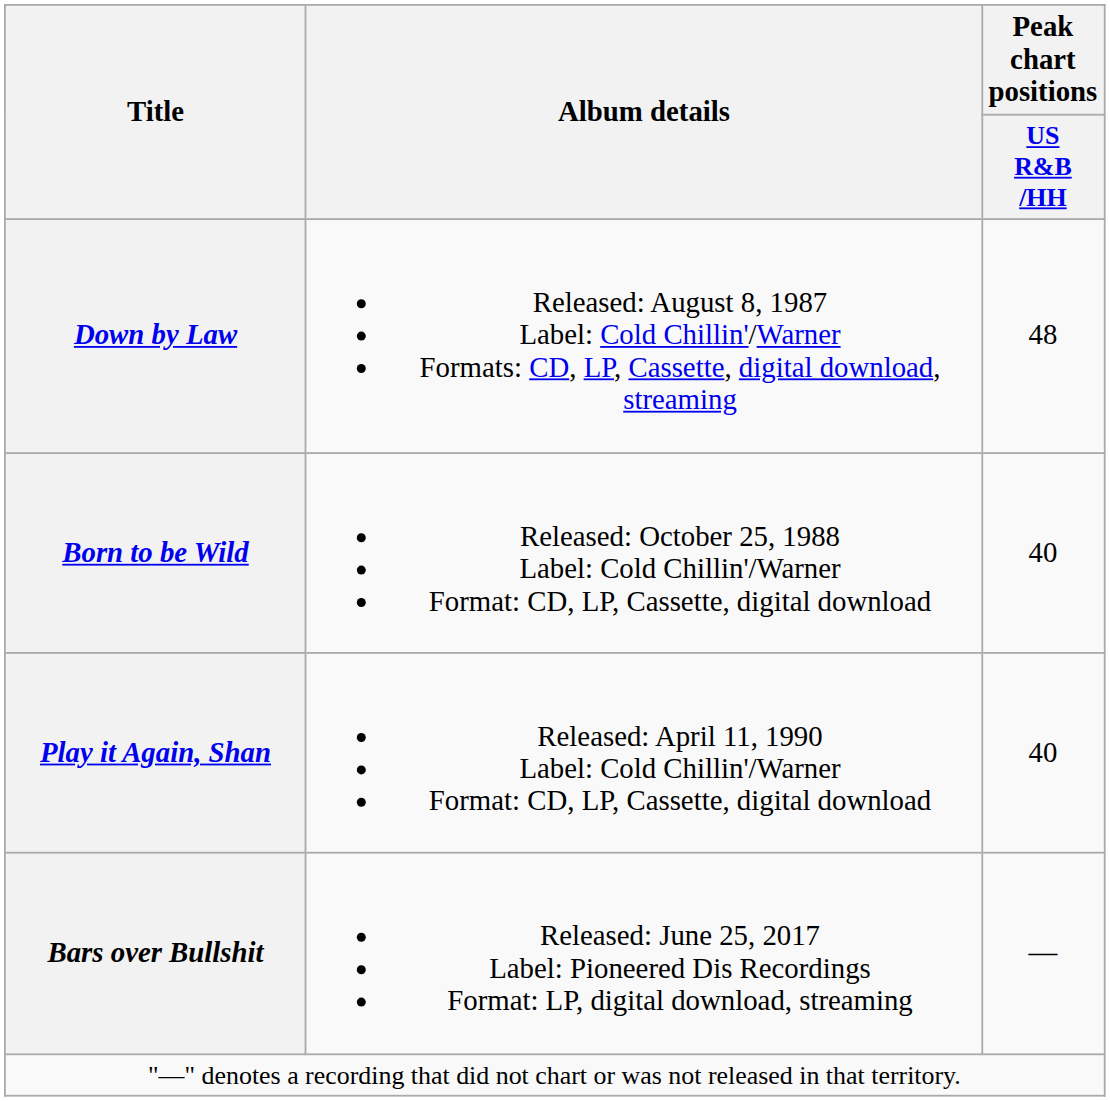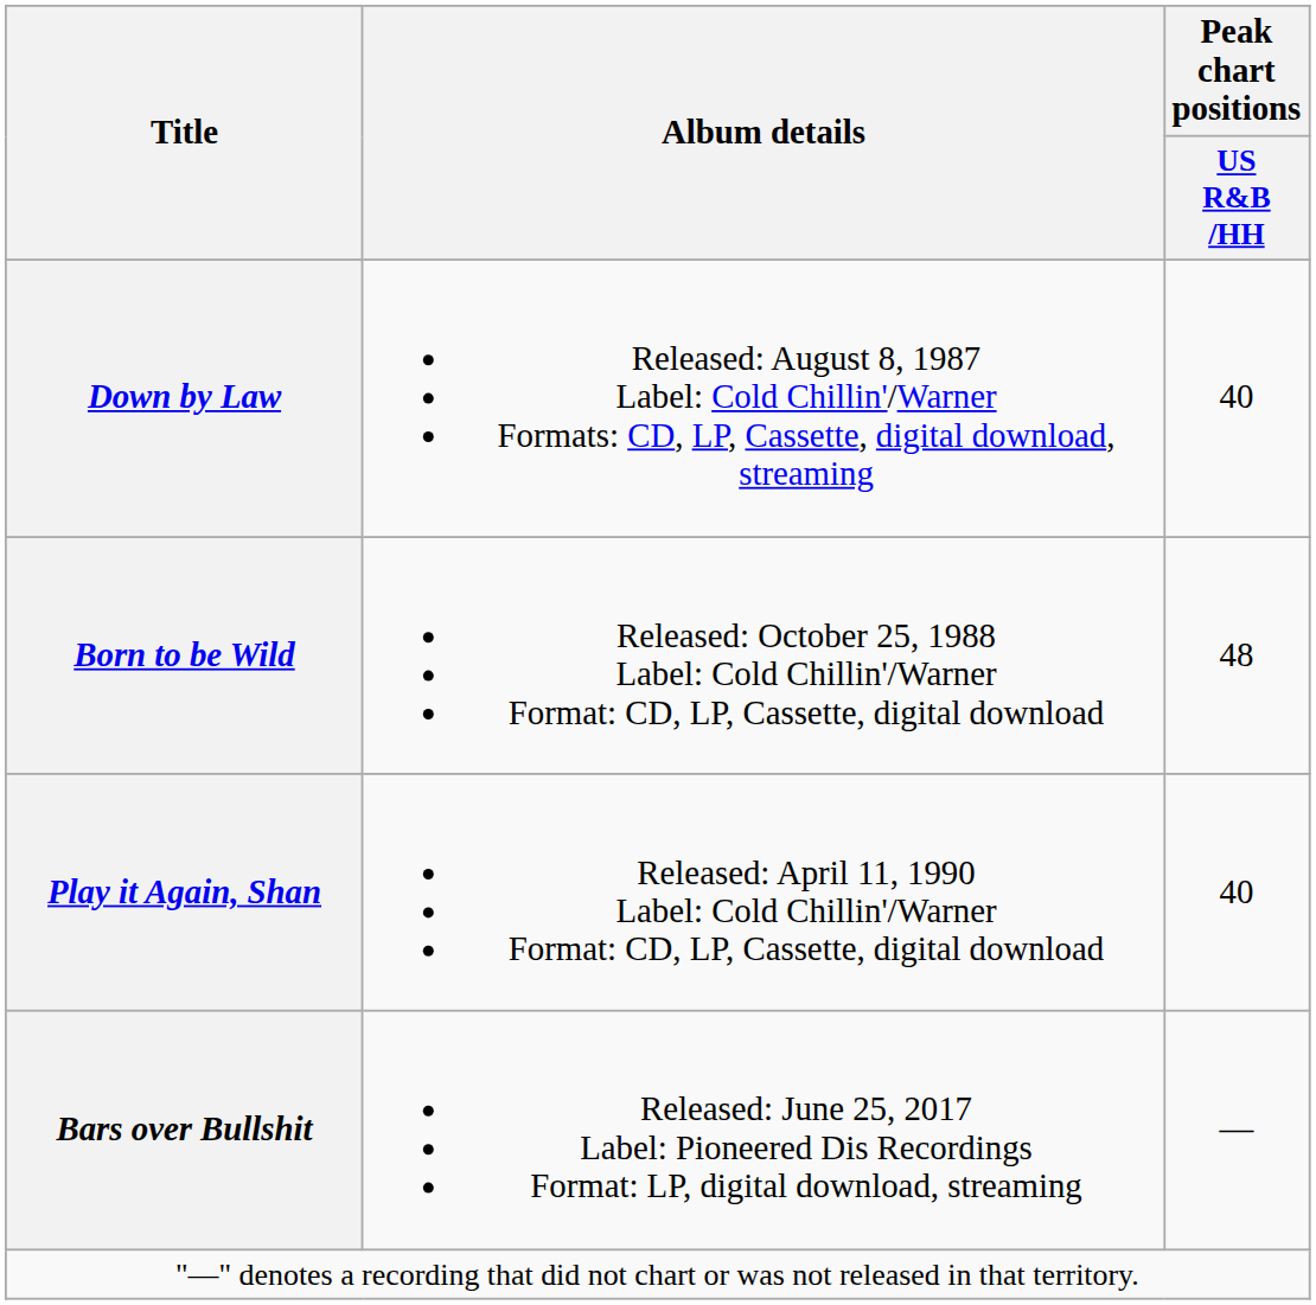 <table class="wikitable plainrowheaders" style="text-align:center;" border="1">
 <tr>
 <th scope="col" rowspan="2" style="width:10em;">Title</th>
 <th scope="col" rowspan="2" style="width:23em;">Album details</th>
 <th scope="col" colspan="3">Peak chart positions</th>
 </tr>
 <tr>
 <th scope="col" style="width:3em;font-size:90%;"><a href='#'>US<br>R&B<br>/HH</a><br></th>
 </tr>
 <tr>
 <th scope="row"><em><a href='#'>Down by Law</a></em></th>
 <td><br><ul><li>Released: August 8, 1987</li><li>Label: <a href='#'>Cold Chillin'</a>/<a href='#'>Warner</a></li><li>Formats: <a href='#'>CD</a>, <a href='#'>LP</a>, <a href='#'>Cassette</a>, <a href='#'>digital download</a>, <a href='#'>streaming</a></li></ul></td>
-<td>48</td>
+<td>40</td>
 </tr>
 <tr>
 <th scope="row"><em><a href='#'>Born to be Wild</a></em></th>
 <td><br><ul><li>Released: October 25, 1988</li><li>Label: Cold Chillin'/Warner</li><li>Format: CD, LP, Cassette, digital download</li></ul></td>
-<td>40</td>
+<td>48</td>
 </tr>
 <tr>
 <th scope="row"><em><a href='#'>Play it Again, Shan</a></em></th>
 <td><br><ul><li>Released: April 11, 1990</li><li>Label: Cold Chillin'/Warner</li><li>Format: CD, LP, Cassette, digital download</li></ul></td>
 <td>40</td>
 </tr>
 <tr>
 <th scope="row"><em>Bars over Bullshit</em></th>
 <td><br><ul><li>Released: June 25, 2017</li><li>Label: Pioneered Dis Recordings</li><li>Format: LP, digital download, streaming</li></ul></td>
 <td>—</td>
 </tr>
 <tr>
 <td colspan="15" style="font-size:90%">"—" denotes a recording that did not chart or was not released in that territory.</td>
 </tr>
 </table>
